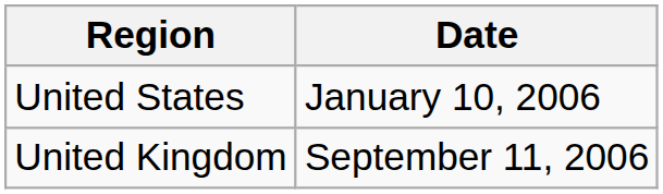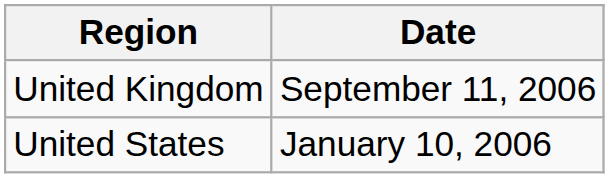 <table class="wikitable">
 <tr>
 <th style="text-align:center;">Region</th>
 <th style="text-align:center;">Date</th>
 </tr>
 <tr>
+<td>United Kingdom</td>
+<td>September 11, 2006</td>
+</tr>
+<tr>
 <td>United States</td>
 <td>January 10, 2006</td>
 </tr>
-<tr>
-<td>United Kingdom</td>
-<td>September 11, 2006</td>
-</tr>
 </table>
